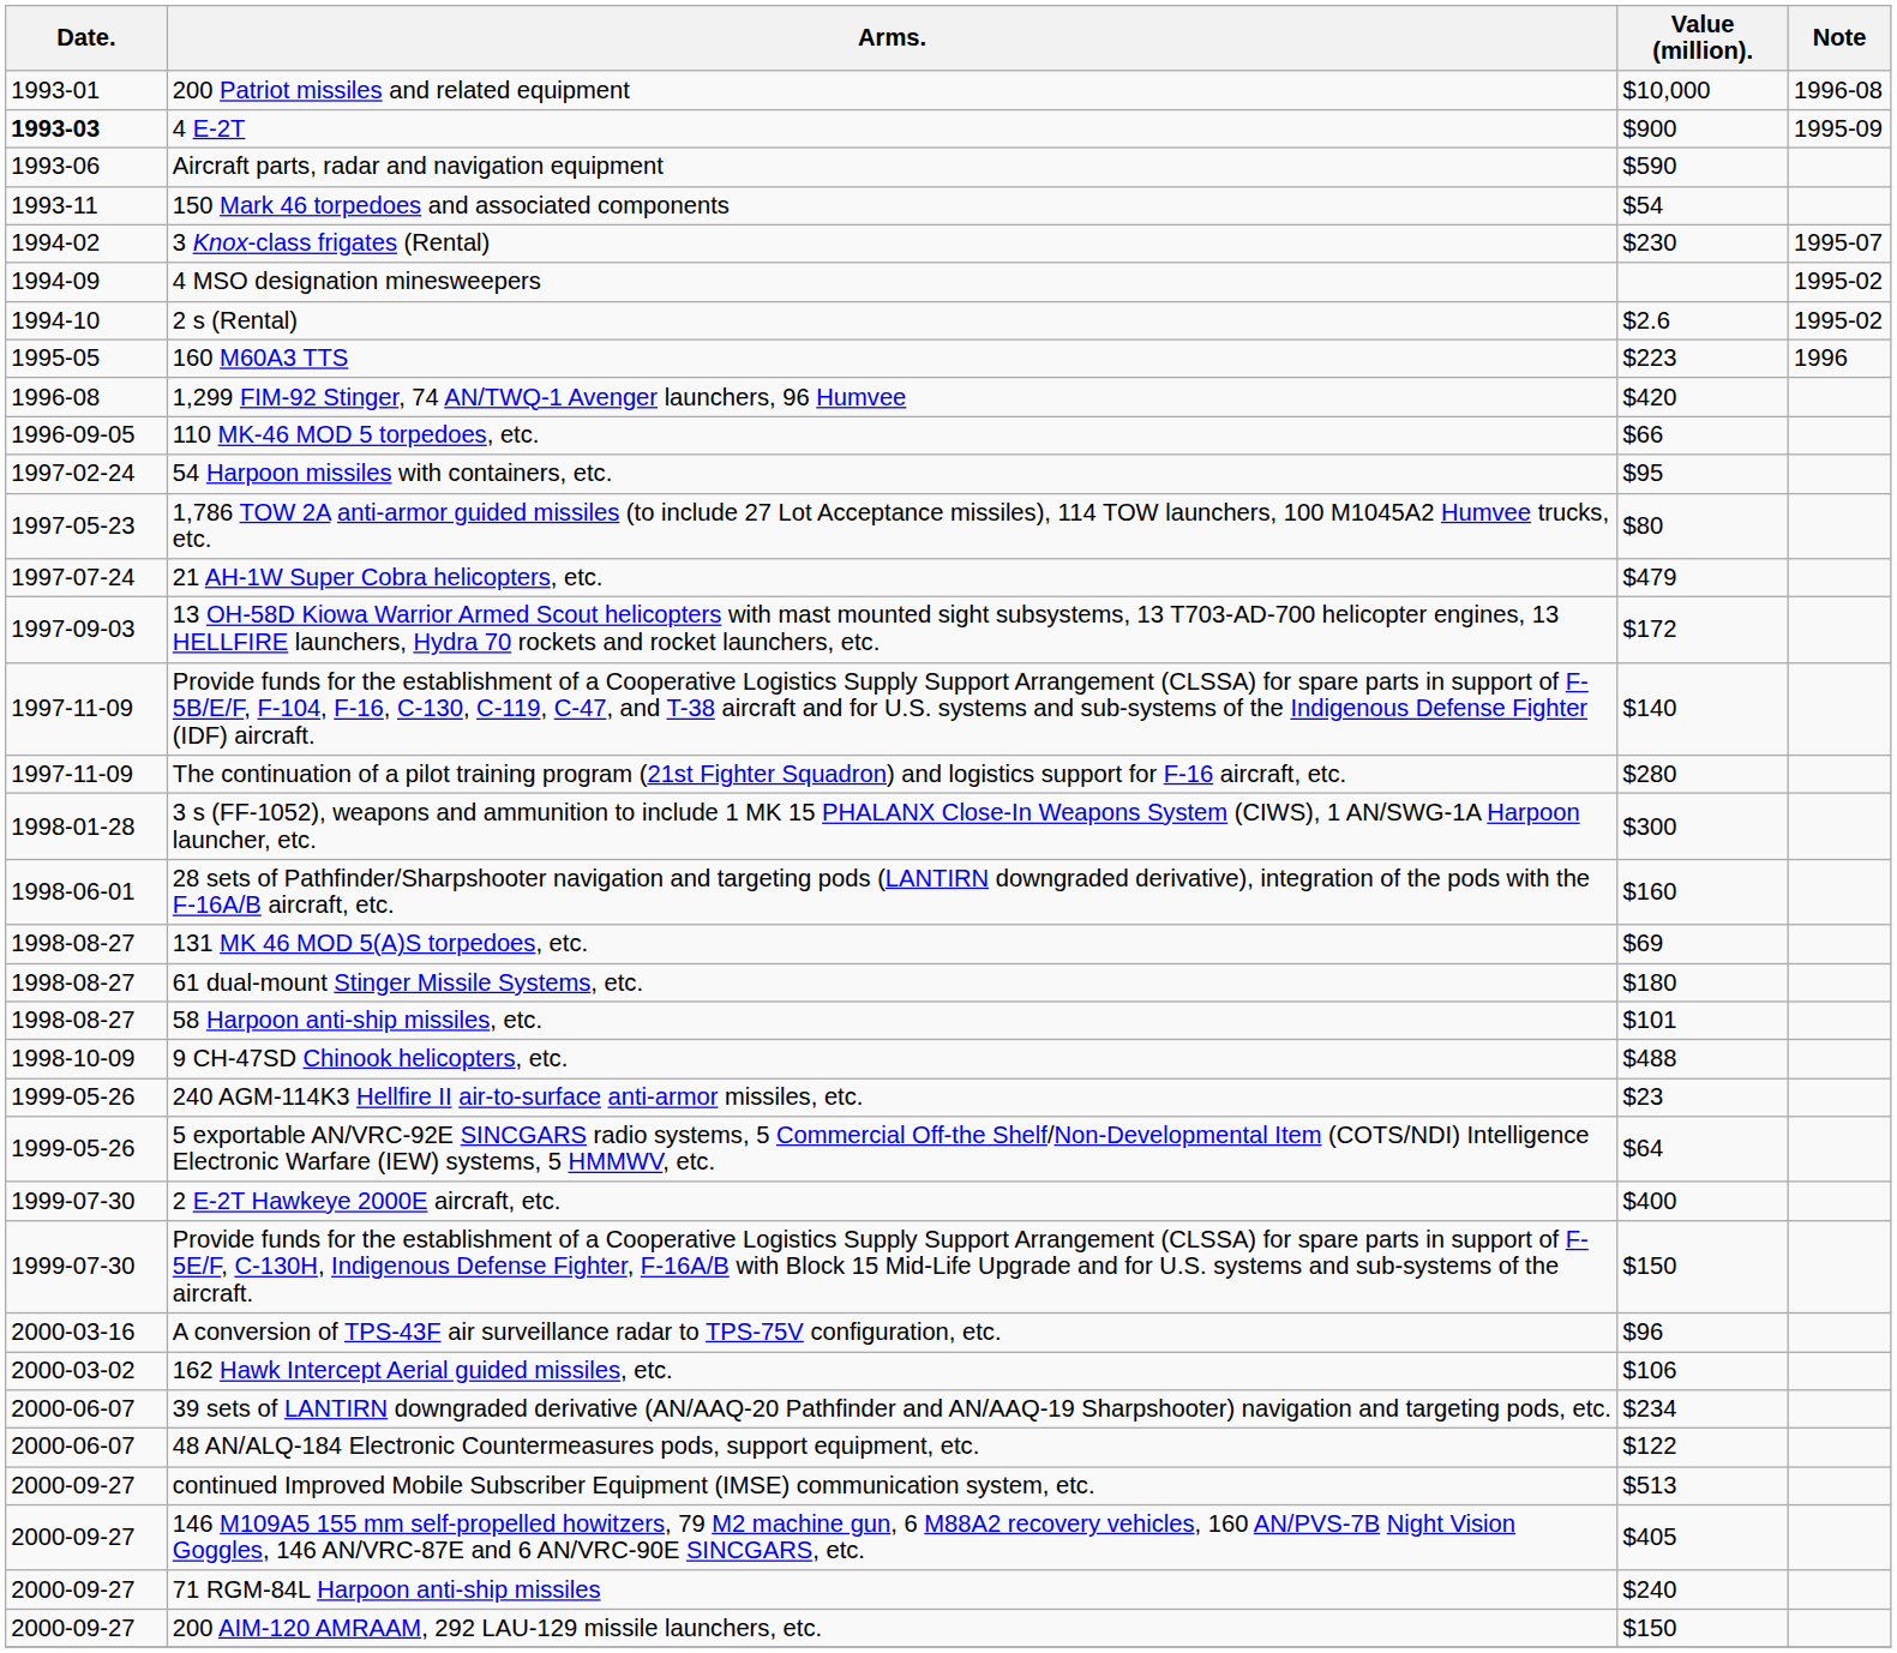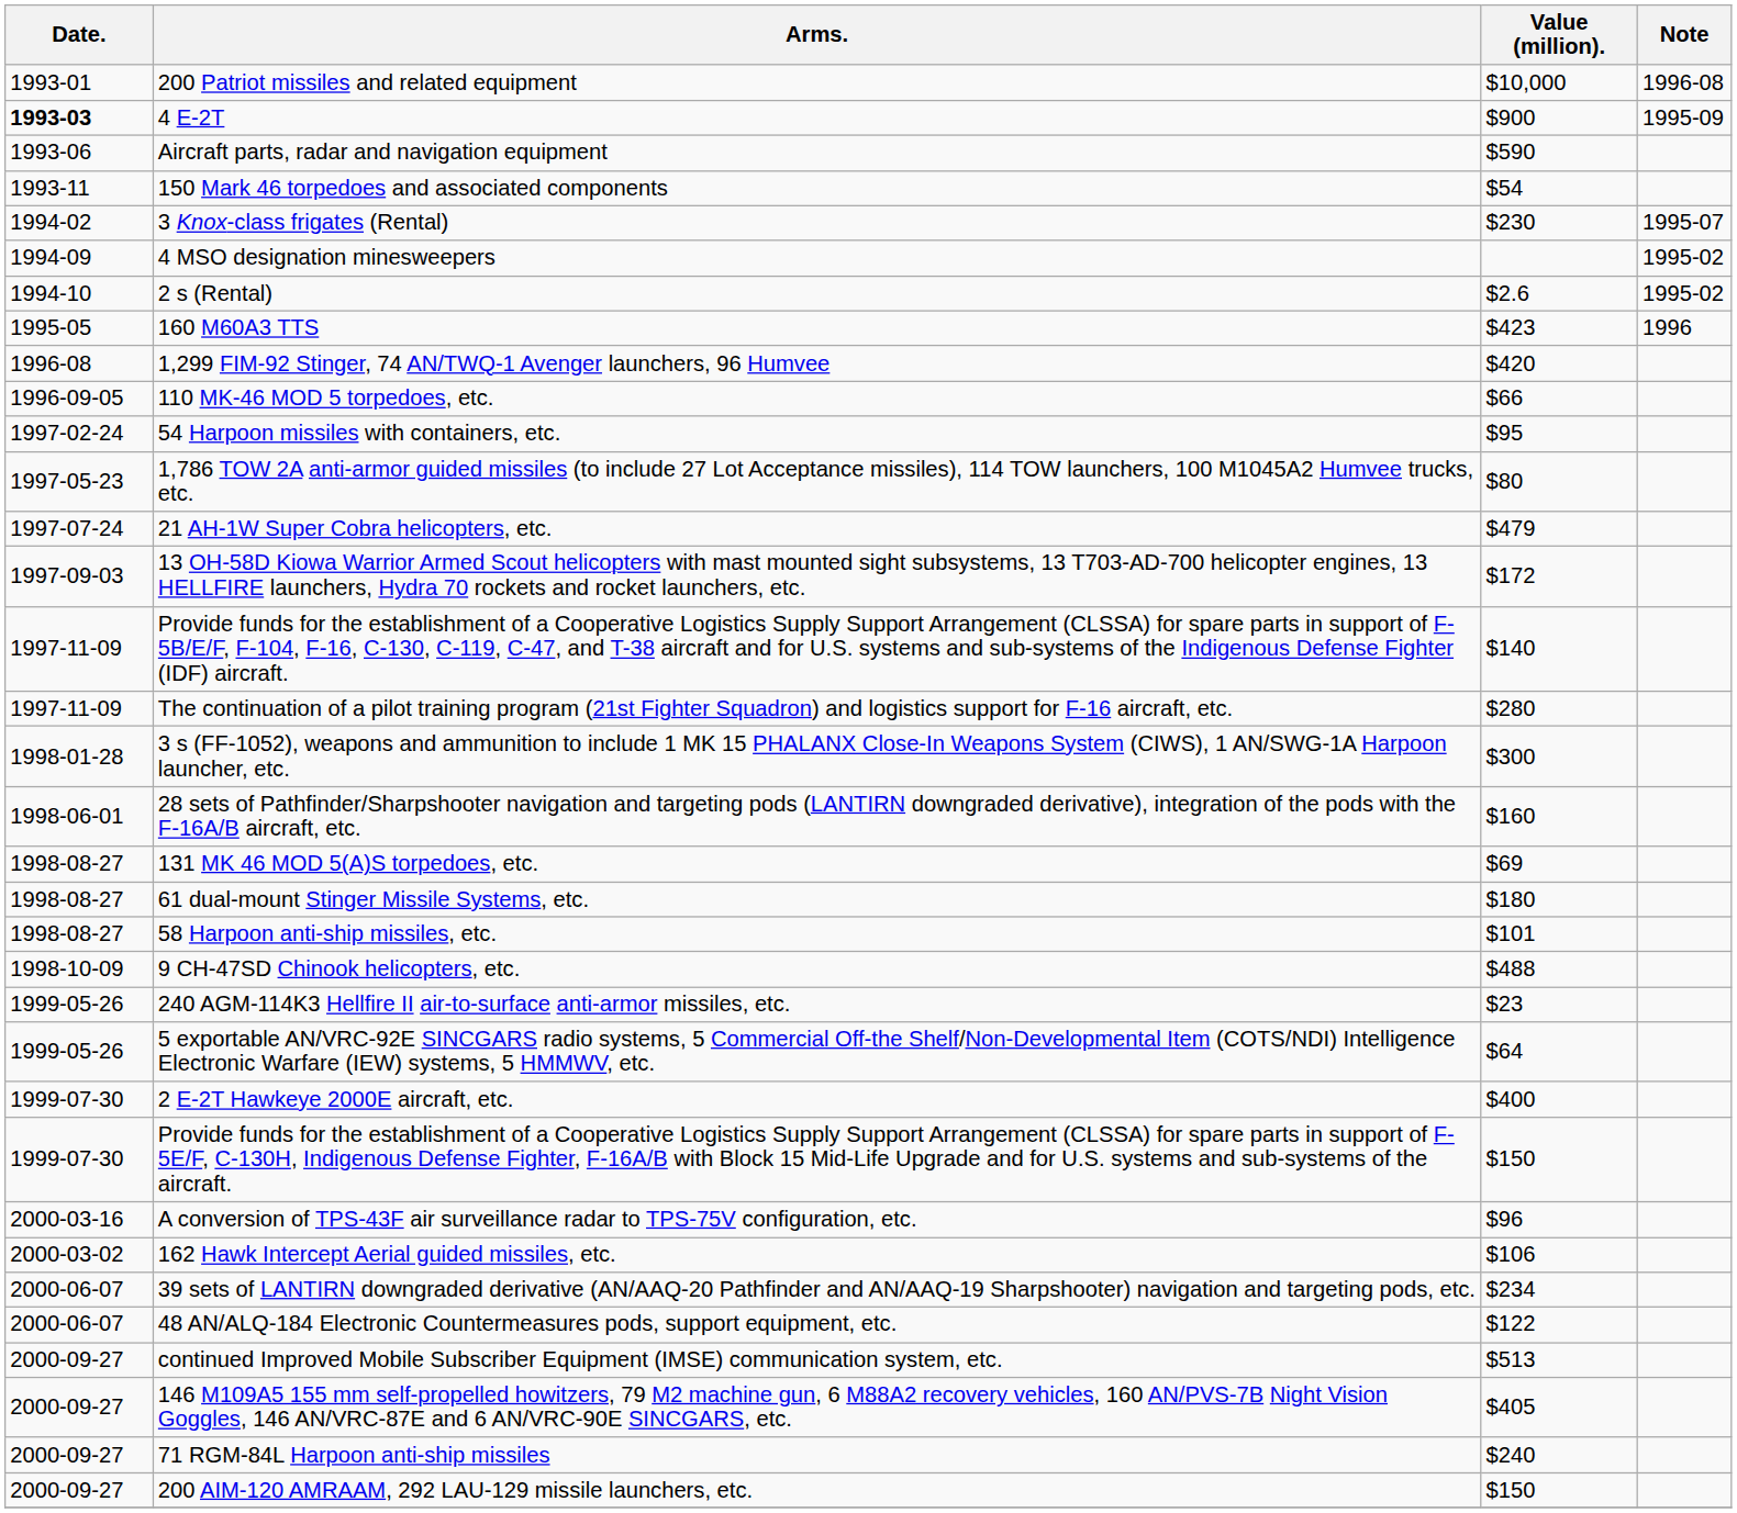 <table class="wikitable mw-collapsible">
 <tr>
 <th scope="col" style="width: 3%;">Date.</th>
 <th scope="col" style="width: 30%;">Arms.</th>
 <th scope="col" style="width: 2%;">Value (million).</th>
 <th scope="col" style="width: 1%;">Note</th>
 </tr>
 <tr>
 <td>1993-01</td>
 <td>200 <a href='#'>Patriot missiles</a> and related equipment</td>
 <td>$10,000</td>
 <td>1996-08</td>
 </tr>
 <tr>
 <td><strong>1993-03</strong></td>
 <td>4 <a href='#'>E-2T</a></td>
 <td>$900</td>
 <td>1995-09</td>
 </tr>
 <tr>
 <td>1993-06</td>
 <td>Aircraft parts, radar and navigation equipment</td>
 <td>$590</td>
 </tr>
 <tr>
 <td>1993-11</td>
 <td>150 <a href='#'>Mark 46 torpedoes</a> and associated components</td>
 <td>$54</td>
 <td></td>
 </tr>
 <tr>
 <td>1994-02</td>
 <td>3 <a href='#'><em>Knox</em>-class frigates</a> (Rental)</td>
 <td>$230</td>
 <td>1995-07</td>
 </tr>
 <tr>
 <td>1994-09</td>
 <td>4 MSO designation minesweepers</td>
 <td></td>
 <td>1995-02</td>
 </tr>
 <tr>
 <td>1994-10</td>
 <td>2 s (Rental)</td>
 <td>$2.6</td>
 <td>1995-02</td>
 </tr>
 <tr>
 <td>1995-05</td>
 <td>160 <a href='#'>M60A3 TTS</a></td>
-<td>$223</td>
+<td>$423</td>
 <td>1996</td>
 </tr>
 <tr>
 <td>1996-08</td>
 <td>1,299 <a href='#'>FIM-92 Stinger</a>, 74 <a href='#'>AN/TWQ-1 Avenger</a> launchers, 96 <a href='#'>Humvee</a></td>
 <td>$420</td>
 <td></td>
 </tr>
 <tr>
 <td>1996-09-05</td>
 <td>110 <a href='#'>MK-46 MOD 5 torpedoes</a>, etc.</td>
 <td>$66</td>
 <td></td>
 </tr>
 <tr>
 <td>1997-02-24</td>
 <td>54 <a href='#'>Harpoon missiles</a> with containers, etc.</td>
 <td>$95</td>
 <td></td>
 </tr>
 <tr>
 <td>1997-05-23</td>
 <td>1,786 <a href='#'>TOW 2A</a> <a href='#'>anti-armor guided missiles</a> (to include 27 Lot Acceptance missiles), 114 TOW launchers, 100 M1045A2 <a href='#'>Humvee</a> trucks, etc.</td>
 <td>$80</td>
 <td></td>
 </tr>
 <tr>
 <td>1997-07-24</td>
 <td>21 <a href='#'>AH-1W Super Cobra helicopters</a>, etc.</td>
 <td>$479</td>
 <td></td>
 </tr>
 <tr>
 <td>1997-09-03</td>
 <td>13 <a href='#'>OH-58D Kiowa Warrior Armed Scout helicopters</a> with mast mounted sight subsystems, 13 T703-AD-700 helicopter engines, 13 <a href='#'>HELLFIRE</a> launchers, <a href='#'>Hydra 70</a> rockets and rocket launchers, etc.</td>
 <td>$172</td>
 <td></td>
 </tr>
 <tr>
 <td>1997-11-09</td>
 <td>Provide funds for the establishment of a Cooperative Logistics Supply Support Arrangement (CLSSA) for spare parts in support of <a href='#'>F-5B/E/F</a>, <a href='#'>F-104</a>, <a href='#'>F-16</a>, <a href='#'>C-130</a>, <a href='#'>C-119</a>, <a href='#'>C-47</a>, and <a href='#'>T-38</a> aircraft and for U.S. systems and sub-systems of the <a href='#'>Indigenous Defense Fighter</a> (IDF) aircraft.</td>
 <td>$140</td>
 <td></td>
 </tr>
 <tr>
 <td>1997-11-09</td>
 <td>The continuation of a pilot training program (<a href='#'>21st Fighter Squadron</a>) and logistics support for <a href='#'>F-16</a> aircraft, etc.</td>
 <td>$280</td>
 <td></td>
 </tr>
 <tr>
 <td>1998-01-28</td>
 <td>3 s (FF-1052), weapons and ammunition to include 1 MK 15 <a href='#'>PHALANX Close-In Weapons System</a> (CIWS), 1 AN/SWG-1A <a href='#'>Harpoon</a> launcher, etc.</td>
 <td>$300</td>
 <td></td>
 </tr>
 <tr>
 <td>1998-06-01</td>
 <td>28 sets of Pathfinder/Sharpshooter navigation and targeting pods (<a href='#'>LANTIRN</a> downgraded derivative), integration of the pods with the <a href='#'>F-16A/B</a> aircraft, etc.</td>
 <td>$160</td>
 <td></td>
 </tr>
 <tr>
 <td>1998-08-27</td>
 <td>131 <a href='#'>MK 46 MOD 5(A)S torpedoes</a>, etc.</td>
 <td>$69</td>
 <td></td>
 </tr>
 <tr>
 <td>1998-08-27</td>
 <td>61 dual-mount <a href='#'>Stinger Missile Systems</a>, etc.</td>
 <td>$180</td>
 <td></td>
 </tr>
 <tr>
 <td>1998-08-27</td>
 <td>58 <a href='#'>Harpoon anti-ship missiles</a>, etc.</td>
 <td>$101</td>
 <td></td>
 </tr>
 <tr>
 <td>1998-10-09</td>
 <td>9 CH-47SD <a href='#'>Chinook helicopters</a>, etc.</td>
 <td>$488</td>
 <td></td>
 </tr>
 <tr>
 <td>1999-05-26</td>
 <td>240 AGM-114K3 <a href='#'>Hellfire II</a> <a href='#'>air-to-surface</a> <a href='#'>anti-armor</a> missiles, etc.</td>
 <td>$23</td>
 <td></td>
 </tr>
 <tr>
 <td>1999-05-26</td>
 <td>5 exportable AN/VRC-92E <a href='#'>SINCGARS</a> radio systems, 5 <a href='#'>Commercial Off-the Shelf</a>/<a href='#'>Non-Developmental Item</a> (COTS/NDI) Intelligence Electronic Warfare (IEW) systems, 5 <a href='#'>HMMWV</a>, etc.</td>
 <td>$64</td>
 <td></td>
 </tr>
 <tr>
 <td>1999-07-30</td>
 <td>2 <a href='#'>E-2T Hawkeye 2000E</a> aircraft, etc.</td>
 <td>$400</td>
 <td></td>
 </tr>
 <tr>
 <td>1999-07-30</td>
 <td>Provide funds for the establishment of a Cooperative Logistics Supply Support Arrangement (CLSSA) for spare parts in support of <a href='#'>F-5E/F</a>, <a href='#'>C-130H</a>, <a href='#'>Indigenous Defense Fighter</a>, <a href='#'>F-16A/B</a> with Block 15 Mid-Life Upgrade and for U.S. systems and sub-systems of the aircraft.</td>
 <td>$150</td>
 <td></td>
 </tr>
 <tr>
 <td>2000-03-16</td>
 <td>A conversion of <a href='#'>TPS-43F</a> air surveillance radar to <a href='#'>TPS-75V</a> configuration, etc.</td>
 <td>$96</td>
 <td></td>
 </tr>
 <tr>
 <td>2000-03-02</td>
 <td>162 <a href='#'>Hawk Intercept Aerial guided missiles</a>, etc.</td>
 <td>$106</td>
 <td></td>
 </tr>
 <tr>
 <td>2000-06-07</td>
 <td>39 sets of <a href='#'>LANTIRN</a> downgraded derivative (AN/AAQ-20 Pathfinder and AN/AAQ-19 Sharpshooter) navigation and targeting pods, etc.</td>
 <td>$234</td>
 <td></td>
 </tr>
 <tr>
 <td>2000-06-07</td>
 <td>48 AN/ALQ-184 Electronic Countermeasures pods, support equipment, etc.</td>
 <td>$122</td>
 <td></td>
 </tr>
 <tr>
 <td>2000-09-27</td>
 <td>continued Improved Mobile Subscriber Equipment (IMSE) communication system, etc.</td>
 <td>$513</td>
 <td></td>
 </tr>
 <tr>
 <td>2000-09-27</td>
 <td>146 <a href='#'>M109A5 155 mm self-propelled howitzers</a>, 79 <a href='#'>M2 machine gun</a>, 6 <a href='#'>M88A2 recovery vehicles</a>, 160 <a href='#'>AN/PVS-7B</a> <a href='#'>Night Vision Goggles</a>, 146 AN/VRC-87E and 6 AN/VRC-90E <a href='#'>SINCGARS</a>, etc.</td>
 <td>$405</td>
 <td></td>
 </tr>
 <tr>
 <td>2000-09-27</td>
 <td>71 RGM-84L <a href='#'>Harpoon anti-ship missiles</a></td>
 <td>$240</td>
 <td></td>
 </tr>
 <tr>
 <td>2000-09-27</td>
 <td>200 <a href='#'>AIM-120 AMRAAM</a>, 292 LAU-129 missile launchers, etc.</td>
 <td>$150</td>
 <td></td>
 </tr>
 <tr>
 </tr>
 </table>
